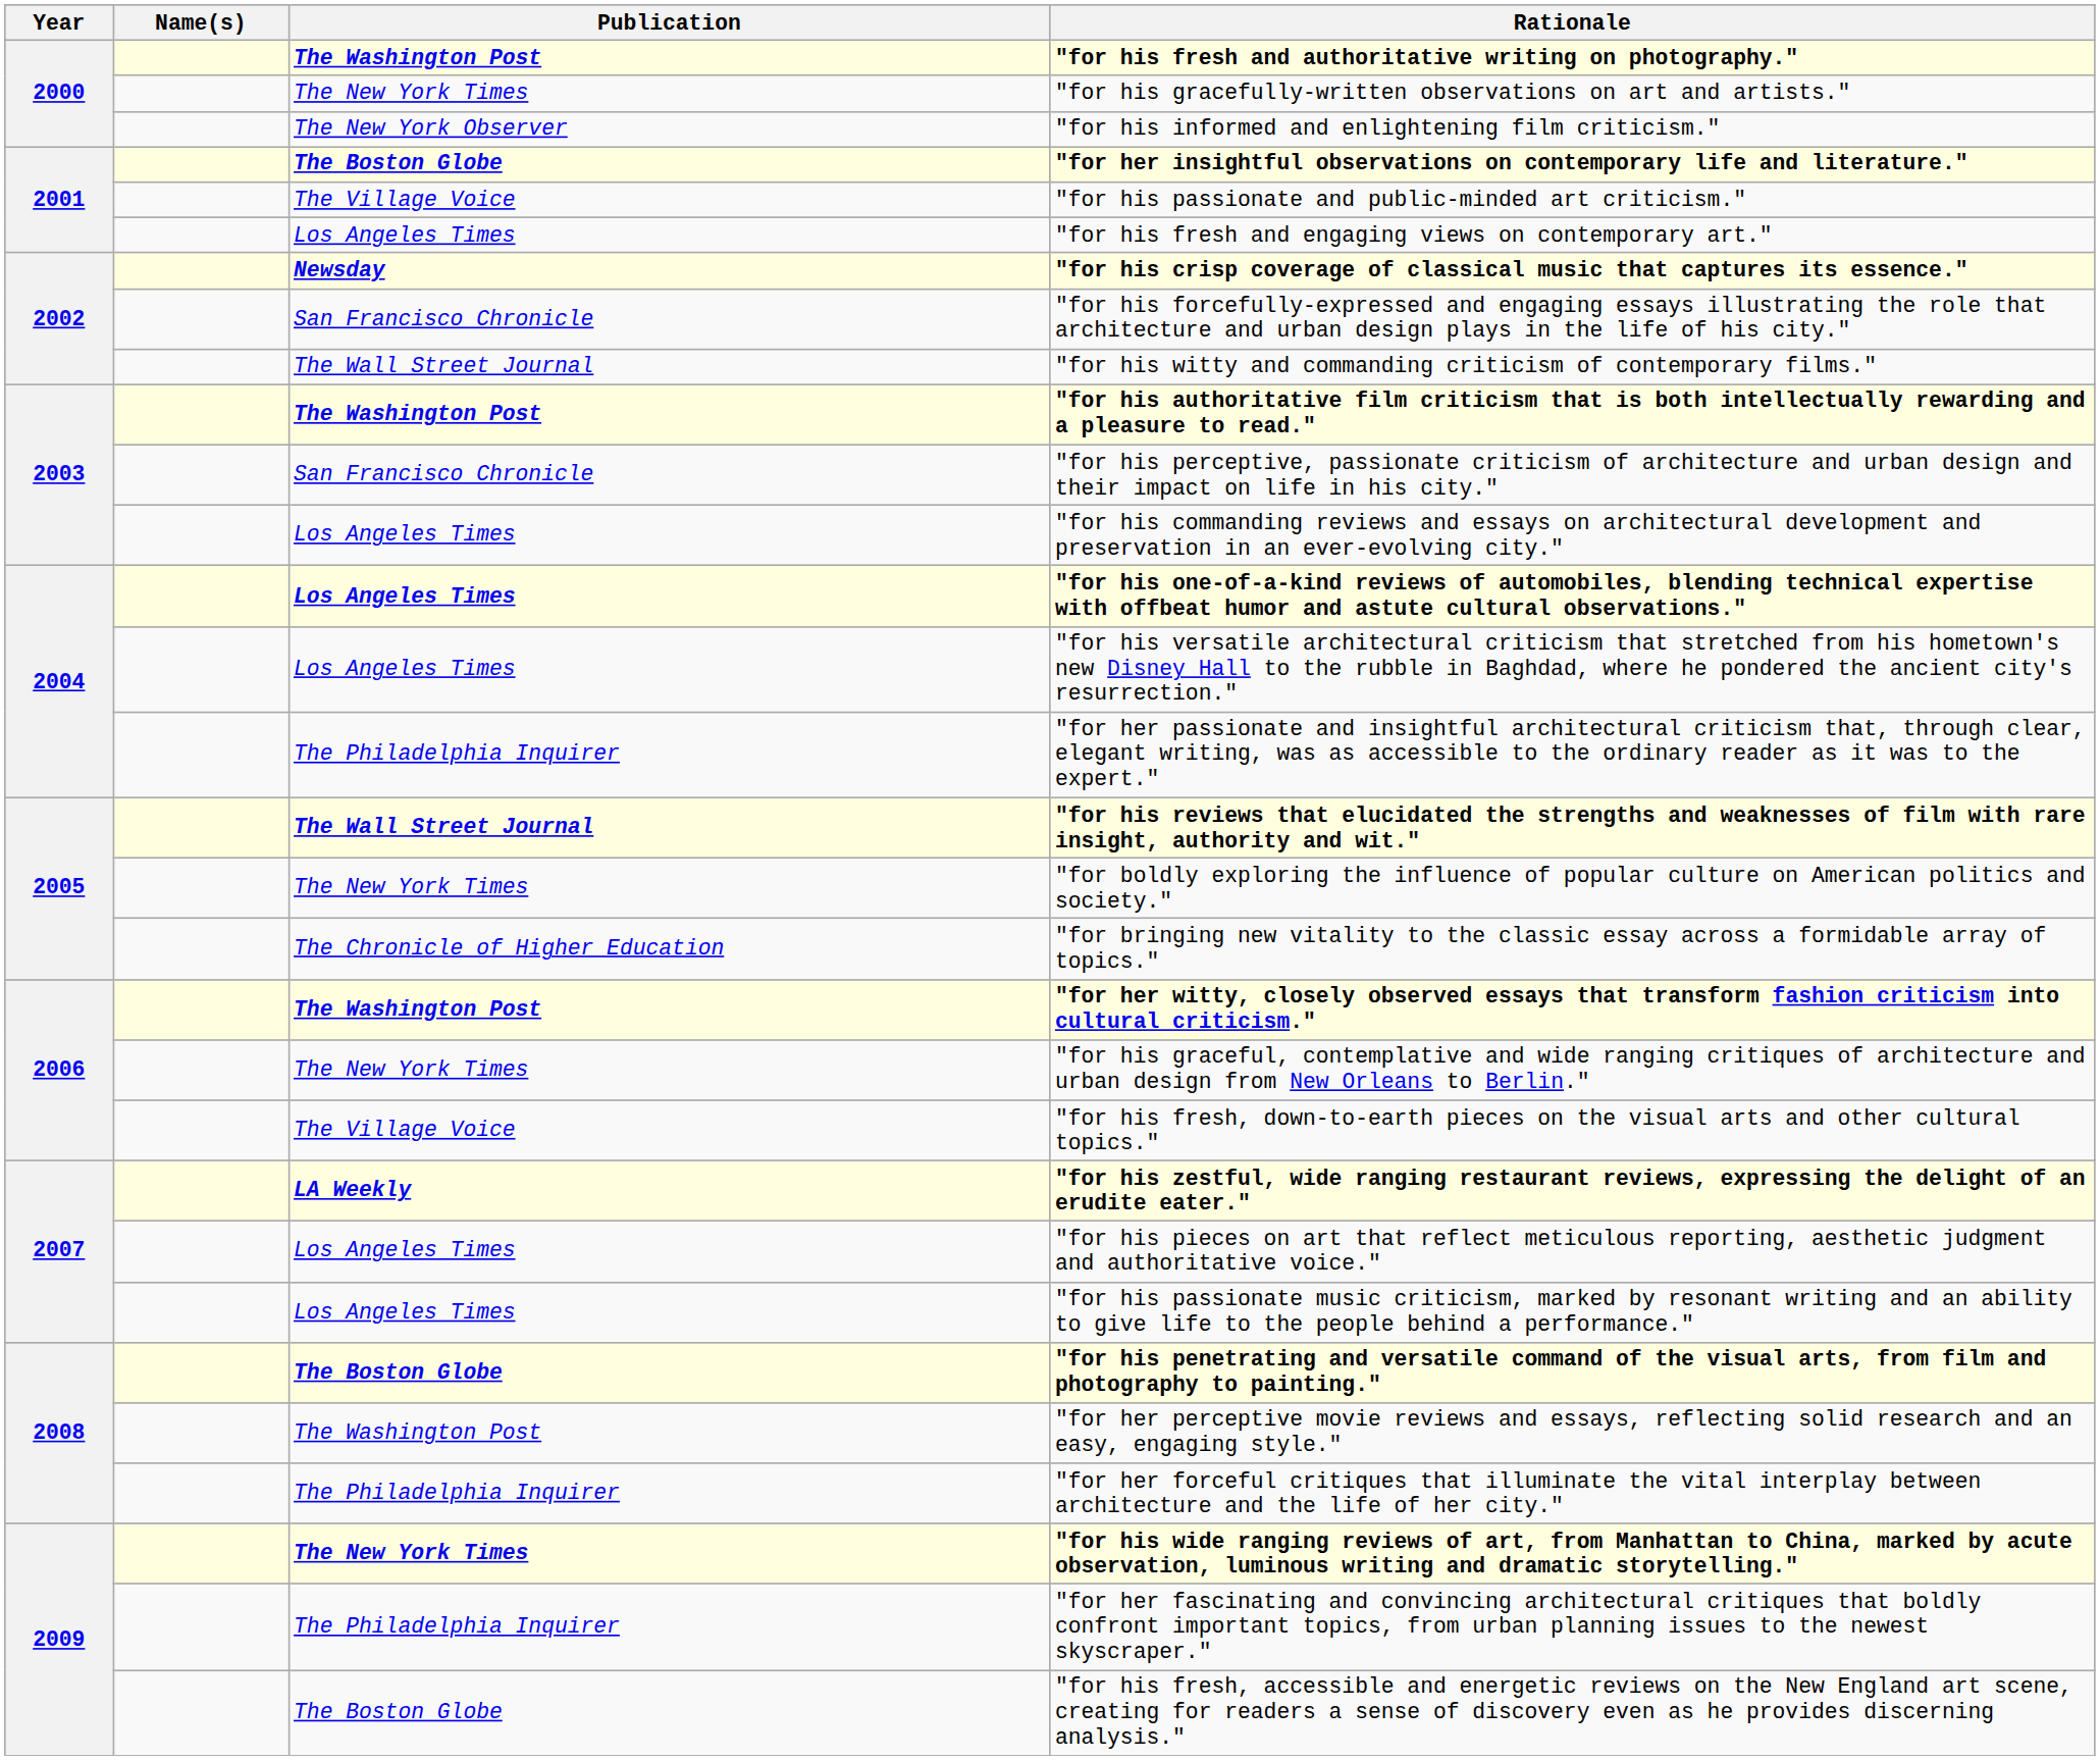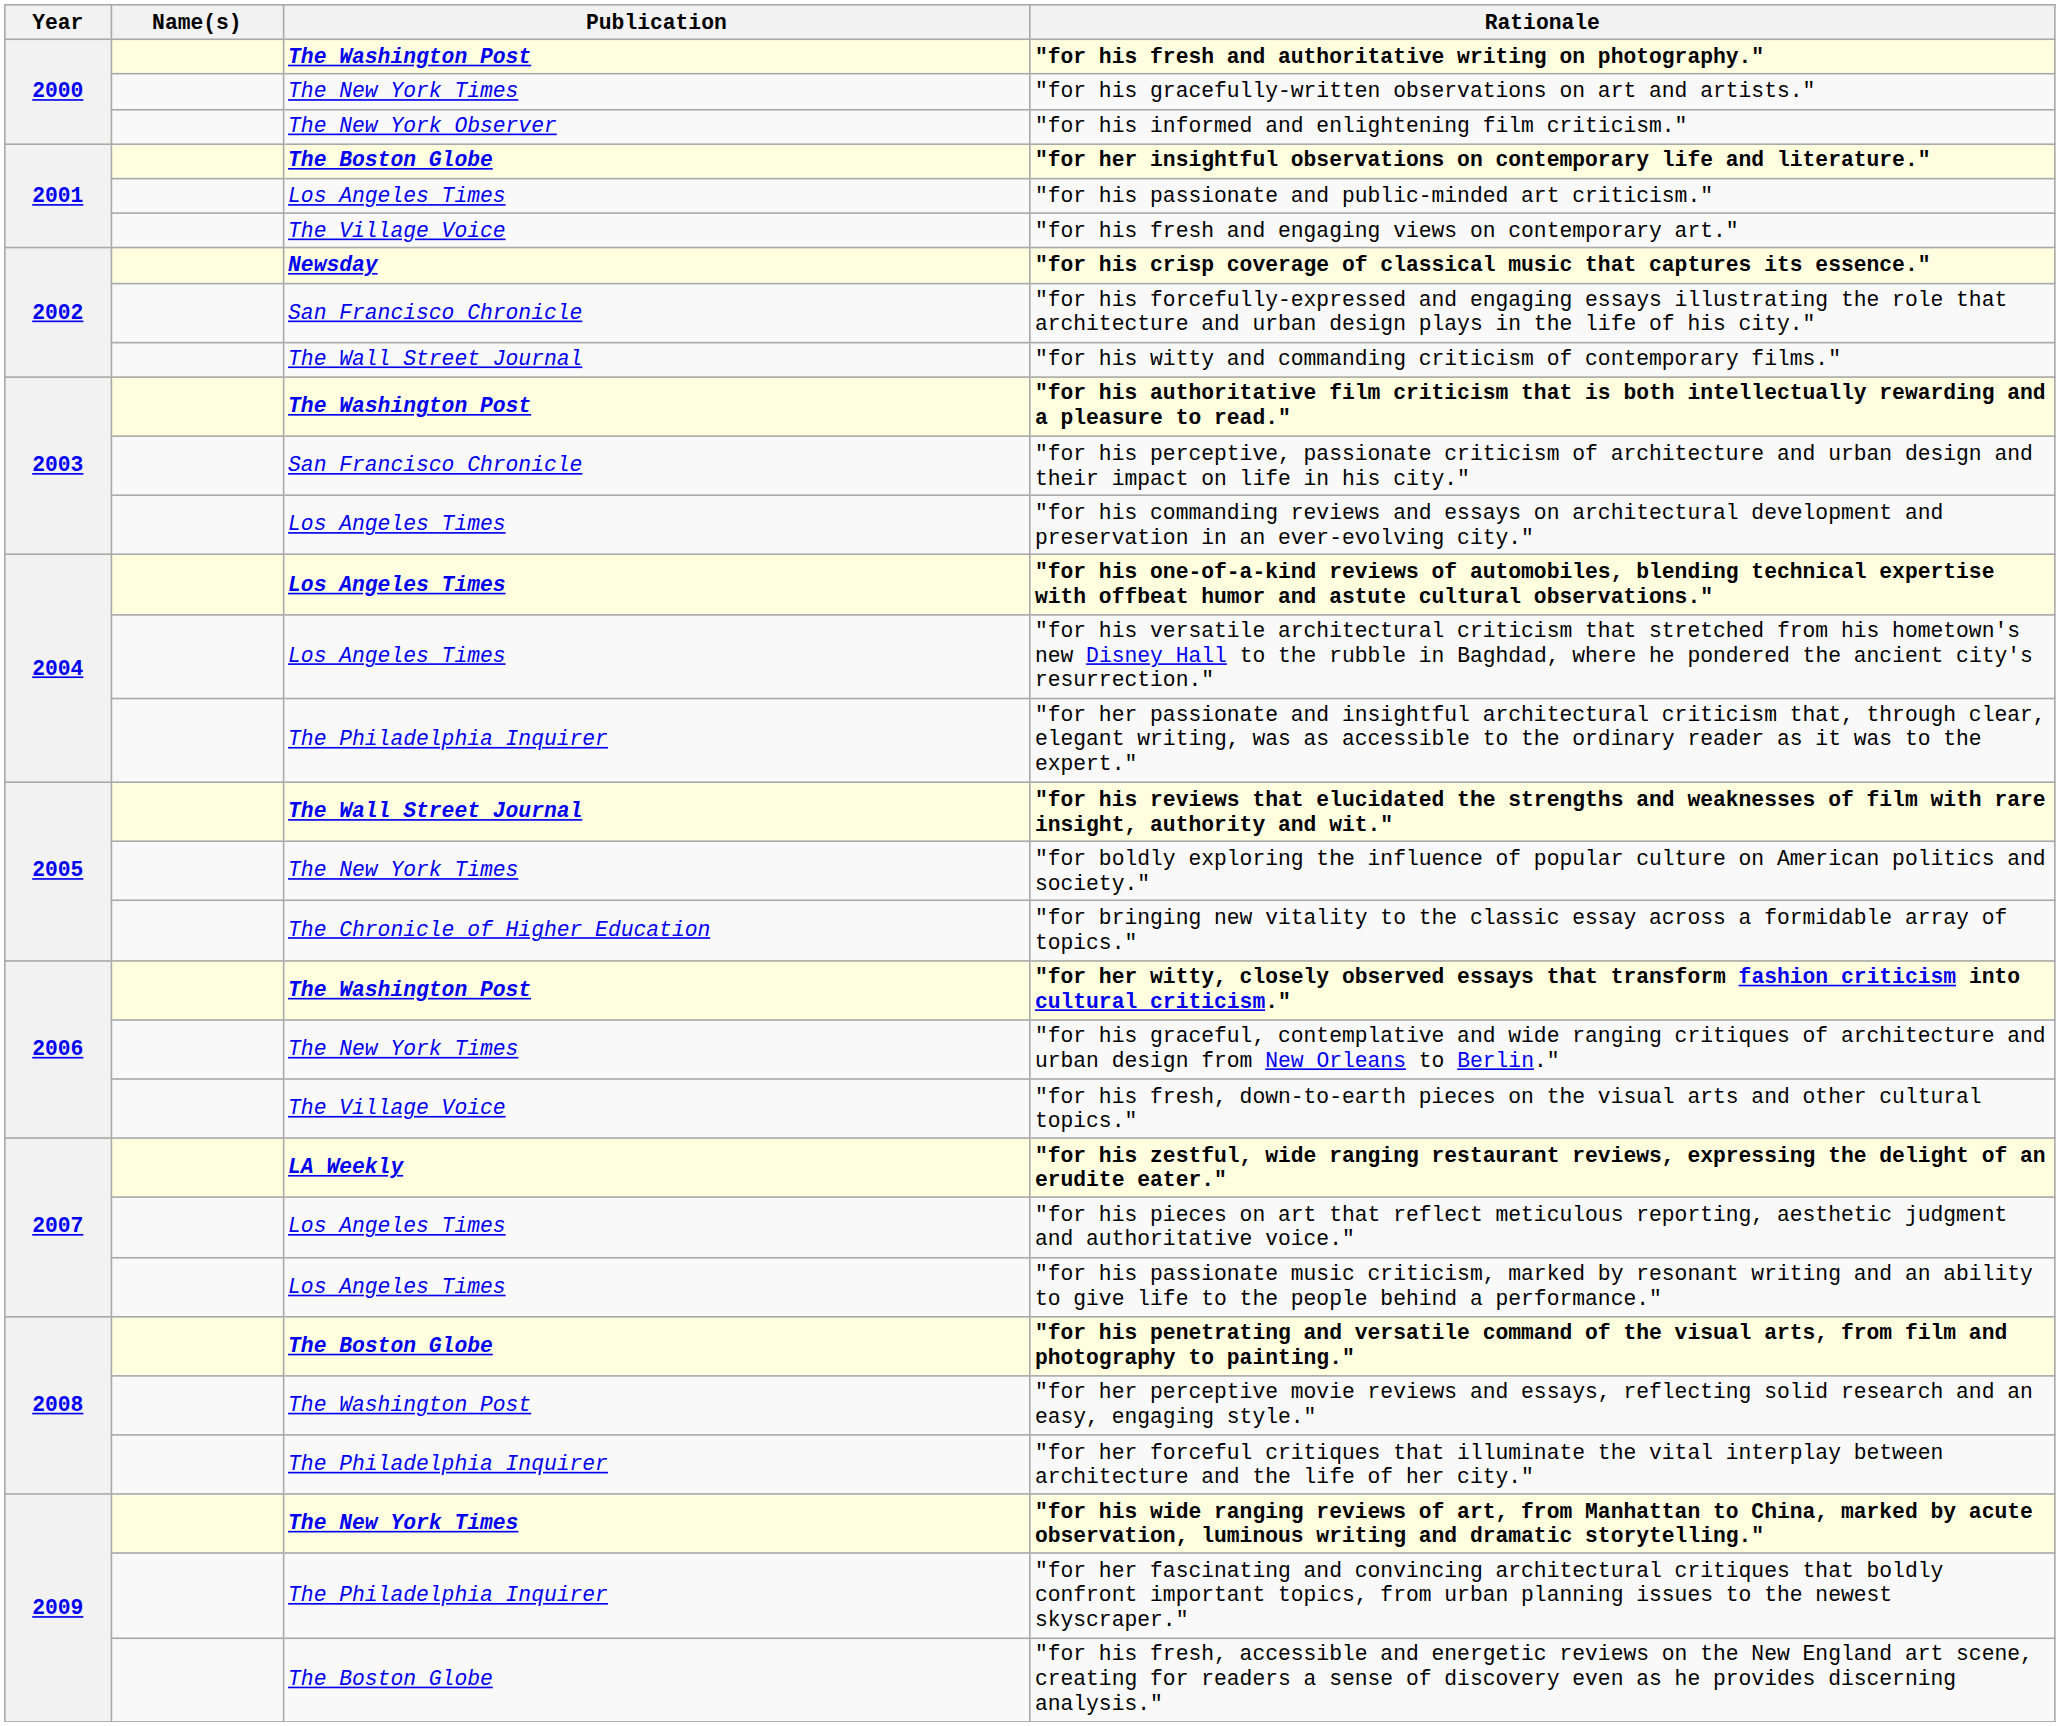 <table class="wikitable sortable">
 <tr style="vertical-align:bottom;">
 <th>Year</th>
 <th>Name(s)</th>
 <th>Publication</th>
 <th width=50%>Rationale</th>
 </tr>
 <tr style="background-color:lightyellow;">
 <th rowspan=3><strong><a href='#'>2000</a></strong></th>
 <td><strong></strong></td>
 <td><strong><em><a href='#'>The Washington Post</a></em></strong></td>
 <td><strong>"for his fresh and authoritative writing on photography."</strong></td>
 </tr>
 <tr>
 <td></td>
 <td><em><a href='#'>The New York Times</a></em></td>
 <td>"for his gracefully-written observations on art and artists."</td>
 </tr>
 <tr>
 <td></td>
 <td><em><a href='#'>The New York Observer</a></em></td>
 <td>"for his informed and enlightening film criticism."</td>
 </tr>
 <tr style="background-color:lightyellow;">
 <th rowspan=3><strong><a href='#'>2001</a></strong></th>
 <td><strong></strong></td>
 <td><strong><em><a href='#'>The Boston Globe</a></em></strong></td>
 <td><strong>"for her insightful observations on contemporary life and literature."</strong></td>
 </tr>
 <tr>
 <td></td>
-<td><em><a href='#'>The Village Voice</a></em></td>
+<td><em><a href='#'>Los Angeles Times</a></em></td>
 <td>"for his passionate and public-minded art criticism."</td>
 </tr>
 <tr>
 <td></td>
-<td><em><a href='#'>Los Angeles Times</a></em></td>
+<td><em><a href='#'>The Village Voice</a></em></td>
 <td>"for his fresh and engaging views on contemporary art."</td>
 </tr>
 <tr style="background-color:lightyellow;">
 <th rowspan=3><strong><a href='#'>2002</a></strong></th>
 <td><strong></strong></td>
 <td><strong><em><a href='#'>Newsday</a></em></strong></td>
 <td><strong>"for his crisp coverage of classical music that captures its essence."</strong></td>
 </tr>
 <tr>
 <td></td>
 <td><em><a href='#'>San Francisco Chronicle</a></em></td>
 <td>"for his forcefully-expressed and engaging essays illustrating the role that architecture and urban design plays in the life of his city."</td>
 </tr>
 <tr>
 <td></td>
 <td><em><a href='#'>The Wall Street Journal</a></em></td>
 <td>"for his witty and commanding criticism of contemporary films."</td>
 </tr>
 <tr style="background-color:lightyellow;">
 <th rowspan=3><strong><a href='#'>2003</a></strong></th>
 <td><strong></strong></td>
 <td><strong><em><a href='#'>The Washington Post</a></em></strong></td>
 <td><strong>"for his authoritative film criticism that is both intellectually rewarding and a pleasure to read."</strong></td>
 </tr>
 <tr>
 <td></td>
 <td><em><a href='#'>San Francisco Chronicle</a></em></td>
 <td>"for his perceptive, passionate criticism of architecture and urban design and their impact on life in his city."</td>
 </tr>
 <tr>
 <td></td>
 <td><em><a href='#'>Los Angeles Times</a></em></td>
 <td>"for his commanding reviews and essays on architectural development and preservation in an ever-evolving city."</td>
 </tr>
 <tr style="background-color:lightyellow;">
 <th rowspan=3><strong><a href='#'>2004</a></strong></th>
 <td><strong></strong></td>
 <td><strong><em><a href='#'>Los Angeles Times</a></em></strong></td>
 <td><strong>"for his one-of-a-kind reviews of automobiles, blending technical expertise with offbeat humor and astute cultural observations."</strong></td>
 </tr>
 <tr>
 <td></td>
 <td><em><a href='#'>Los Angeles Times</a></em></td>
 <td>"for his versatile architectural criticism that stretched from his hometown's new <a href='#'>Disney Hall</a> to the rubble in Baghdad, where he pondered the ancient city's resurrection."</td>
 </tr>
 <tr>
 <td></td>
 <td><em><a href='#'>The Philadelphia Inquirer</a></em></td>
 <td>"for her passionate and insightful architectural criticism that, through clear, elegant writing, was as accessible to the ordinary reader as it was to the expert."</td>
 </tr>
 <tr style="background-color:lightyellow;">
 <th rowspan=3><strong><a href='#'>2005</a></strong></th>
 <td><strong></strong></td>
 <td><strong><em><a href='#'>The Wall Street Journal</a></em></strong></td>
 <td><strong>"for his reviews that elucidated the strengths and weaknesses of film with rare insight, authority and wit."</strong></td>
 </tr>
 <tr>
 <td></td>
 <td><em><a href='#'>The New York Times</a></em></td>
 <td>"for boldly exploring the influence of popular culture on American politics and society."</td>
 </tr>
 <tr>
 <td></td>
 <td><em><a href='#'>The Chronicle of Higher Education</a></em></td>
 <td>"for bringing new vitality to the classic essay across a formidable array of topics."</td>
 </tr>
 <tr style="background-color:lightyellow;">
 <th rowspan=3><strong><a href='#'>2006</a></strong></th>
 <td><strong></strong></td>
 <td><strong><em><a href='#'>The Washington Post</a></em></strong></td>
 <td><strong>"for her witty, closely observed essays that transform <a href='#'>fashion criticism</a> into <a href='#'>cultural criticism</a>."</strong></td>
 </tr>
 <tr>
 <td></td>
 <td><em><a href='#'>The New York Times</a></em></td>
 <td>"for his graceful, contemplative and wide ranging critiques of architecture and urban design from <a href='#'>New Orleans</a> to <a href='#'>Berlin</a>."</td>
 </tr>
 <tr>
 <td></td>
 <td><em><a href='#'>The Village Voice</a></em></td>
 <td>"for his fresh, down-to-earth pieces on the visual arts and other cultural topics."</td>
 </tr>
 <tr style="background-color:lightyellow;">
 <th rowspan=3><strong><a href='#'>2007</a></strong></th>
 <td><strong></strong></td>
 <td><strong><em><a href='#'>LA Weekly</a></em></strong></td>
 <td><strong>"for his zestful, wide ranging restaurant reviews, expressing the delight of an erudite eater."</strong></td>
 </tr>
 <tr>
 <td></td>
 <td><em><a href='#'>Los Angeles Times</a></em></td>
 <td>"for his pieces on art that reflect meticulous reporting, aesthetic judgment and authoritative voice."</td>
 </tr>
 <tr>
 <td></td>
 <td><em><a href='#'>Los Angeles Times</a></em></td>
 <td>"for his passionate music criticism, marked by resonant writing and an ability to give life to the people behind a performance."</td>
 </tr>
 <tr style="background-color:lightyellow;">
 <th rowspan=3><strong><a href='#'>2008</a></strong></th>
 <td><strong></strong></td>
 <td><strong><em><a href='#'>The Boston Globe</a></em></strong></td>
 <td><strong>"for his penetrating and versatile command of the visual arts, from film and photography to painting."</strong></td>
 </tr>
 <tr>
 <td></td>
 <td><em><a href='#'>The Washington Post</a></em></td>
 <td>"for her perceptive movie reviews and essays, reflecting solid research and an easy, engaging style."</td>
 </tr>
 <tr>
 <td></td>
 <td><em><a href='#'>The Philadelphia Inquirer</a></em></td>
 <td>"for her forceful critiques that illuminate the vital interplay between architecture and the life of her city."</td>
 </tr>
 <tr style="background-color:lightyellow;">
 <th rowspan=3><strong><a href='#'>2009</a></strong></th>
 <td><strong></strong></td>
 <td><strong><em><a href='#'>The New York Times</a></em></strong></td>
 <td><strong>"for his wide ranging reviews of art, from Manhattan to China, marked by acute observation, luminous writing and dramatic storytelling."</strong></td>
 </tr>
 <tr>
 <td></td>
 <td><em><a href='#'>The Philadelphia Inquirer</a></em></td>
 <td>"for her fascinating and convincing architectural critiques that boldly confront important topics, from urban planning issues to the newest skyscraper."</td>
 </tr>
 <tr>
 <td></td>
 <td><em><a href='#'>The Boston Globe</a></em></td>
 <td>"for his fresh, accessible and energetic reviews on the New England art scene, creating for readers a sense of discovery even as he provides discerning analysis."</td>
 </tr>
 </table>
